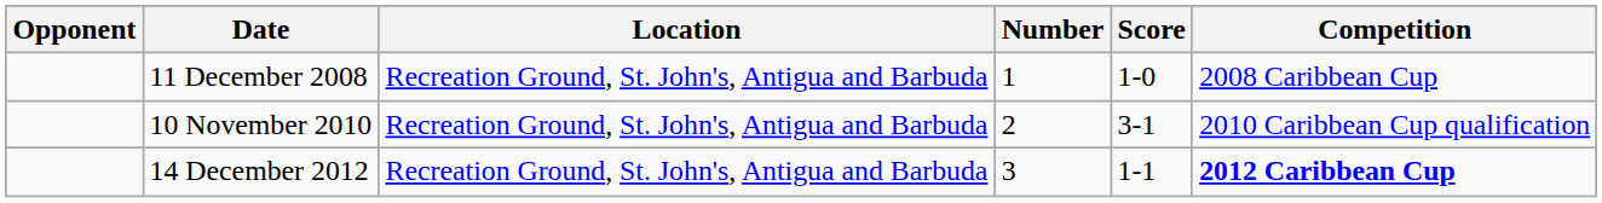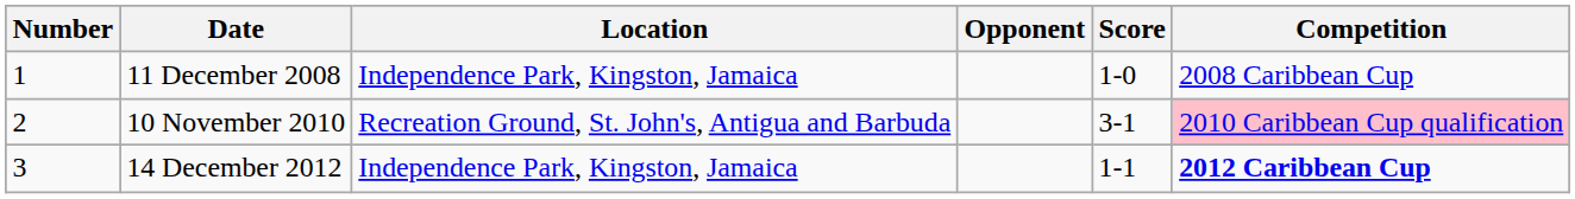 <table class="wikitable" style="font-size:85%;">
 <tr>
-<th>Opponent</th>
+<th>Number</th>
 <th>Date</th>
 <th>Location</th>
-<th>Number</th>
+<th>Opponent</th>
 <th>Score</th>
 <th>Competition</th>
 </tr>
 <tr>
+<td>1</td>
+<td>11 December 2008</td>
+<td><a href='#'>Independence Park</a>, <a href='#'>Kingston</a>, <a href='#'>Jamaica</a></td>
 <td></td>
-<td>11 December 2008</td>
-<td><a href='#'>Recreation Ground</a>, <a href='#'>St. John's</a>, <a href='#'>Antigua and Barbuda</a></td>
-<td>1</td>
 <td>1-0</td>
 <td><a href='#'>2008 Caribbean Cup</a></td>
 </tr>
 <tr>
-<td></td>
+<td>2</td>
 <td>10 November 2010</td>
 <td><a href='#'>Recreation Ground</a>, <a href='#'>St. John's</a>, <a href='#'>Antigua and Barbuda</a></td>
-<td>2</td>
+<td></td>
 <td>3-1</td>
-<td><a href='#'>2010 Caribbean Cup qualification</a></td>
+<td style="background: pink;"><a href='#'>2010 Caribbean Cup qualification</a></td>
 </tr>
 <tr>
+<td>3</td>
+<td>14 December 2012</td>
+<td><a href='#'>Independence Park</a>, <a href='#'>Kingston</a>, <a href='#'>Jamaica</a></td>
 <td></td>
-<td>14 December 2012</td>
-<td><a href='#'>Recreation Ground</a>, <a href='#'>St. John's</a>, <a href='#'>Antigua and Barbuda</a></td>
-<td>3</td>
 <td>1-1</td>
 <td><strong><a href='#'>2012 Caribbean Cup</a></strong></td>
 </tr>
 </table>
